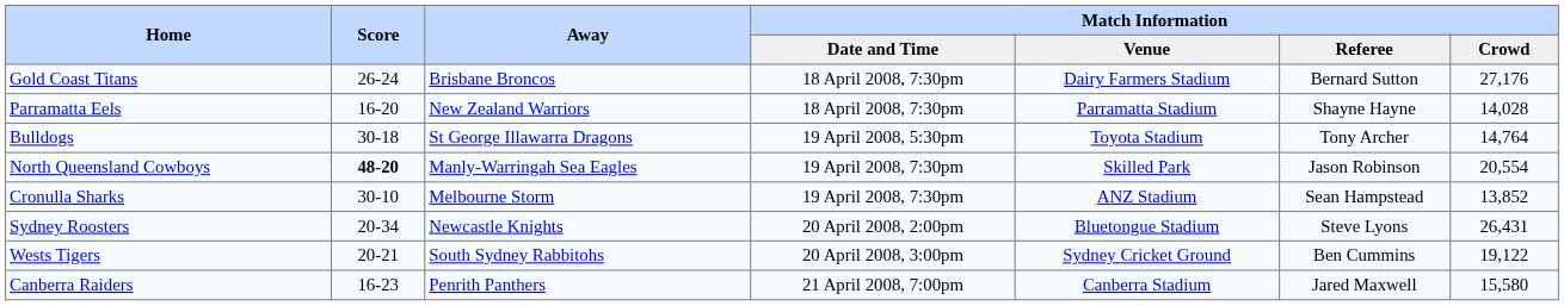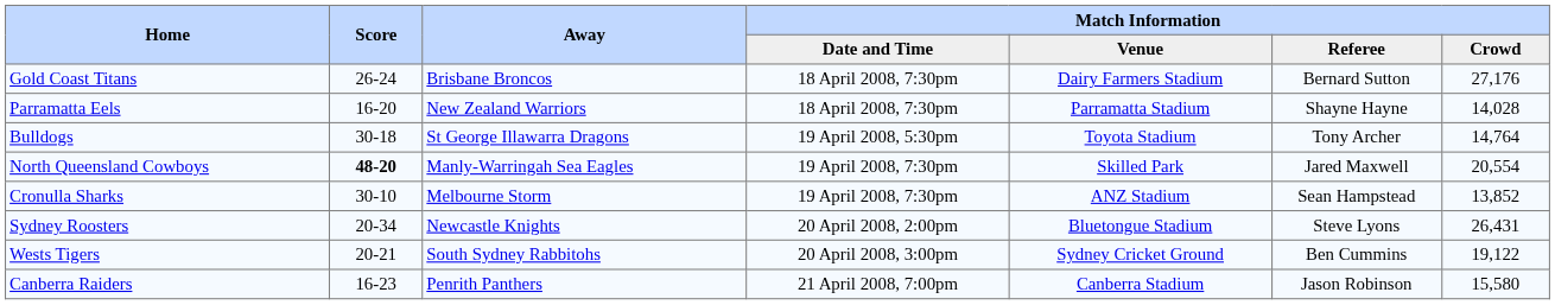 <table border=1 style="border-collapse:collapse; font-size:90%;" cellpadding=3 cellspacing=0 width=100%>
 <tr bgcolor=#C1D8FF>
 <th rowspan=2 width=21%>Home</th>
 <th rowspan=2 width=6%>Score</th>
 <th rowspan=2 width=21%>Away</th>
 <th colspan=6>Match Information</th>
 </tr>
 <tr bgcolor=#EFEFEF>
 <th width=17%>Date and Time</th>
 <th width=17%>Venue</th>
 <th width=11%>Referee</th>
 <th width=7%>Crowd</th>
 </tr>
 <tr align=center bgcolor=#F5FAFF>
 <td align=left><a href='#'>Gold Coast Titans</a></td>
 <td>26-24</td>
 <td align=left><a href='#'>Brisbane Broncos</a></td>
 <td>18 April 2008, 7:30pm</td>
 <td><a href='#'>Dairy Farmers Stadium</a></td>
 <td>Bernard Sutton</td>
 <td>27,176</td>
 </tr>
 <tr align=center bgcolor=#F5FAFF>
 <td align=left><a href='#'>Parramatta Eels</a></td>
 <td>16-20</td>
 <td align=left> <a href='#'>New Zealand Warriors</a></td>
 <td>18 April 2008, 7:30pm</td>
 <td><a href='#'>Parramatta Stadium</a></td>
 <td>Shayne Hayne</td>
 <td>14,028</td>
 </tr>
 <tr align=center bgcolor=#F5FAFF>
 <td align=left> <a href='#'>Bulldogs</a></td>
 <td>30-18</td>
 <td align=left><a href='#'>St George Illawarra Dragons</a></td>
 <td>19 April 2008, 5:30pm</td>
 <td><a href='#'>Toyota Stadium</a></td>
 <td>Tony Archer</td>
 <td>14,764</td>
 </tr>
 <tr align=center bgcolor=#F5FAFF>
 <td align=left> <a href='#'>North Queensland Cowboys</a></td>
 <td><strong>48-20</strong></td>
 <td align=left><a href='#'>Manly-Warringah Sea Eagles</a></td>
 <td>19 April 2008, 7:30pm</td>
 <td><a href='#'>Skilled Park</a></td>
-<td>Jason Robinson</td>
+<td>Jared Maxwell</td>
 <td>20,554</td>
 </tr>
 <tr align=center bgcolor=#F5FAFF>
 <td align=left><a href='#'>Cronulla Sharks</a></td>
 <td>30-10</td>
 <td align=left><a href='#'>Melbourne Storm</a></td>
 <td>19 April 2008, 7:30pm</td>
 <td><a href='#'>ANZ Stadium</a></td>
 <td>Sean Hampstead</td>
 <td>13,852</td>
 </tr>
 <tr align=center bgcolor=#F5FAFF>
 <td align=left><a href='#'>Sydney Roosters</a></td>
 <td>20-34</td>
 <td align=left> <a href='#'>Newcastle Knights</a></td>
 <td>20 April 2008, 2:00pm</td>
 <td><a href='#'>Bluetongue Stadium</a></td>
 <td>Steve Lyons</td>
 <td>26,431</td>
 </tr>
 <tr align=center bgcolor=#F5FAFF>
 <td align=left><a href='#'>Wests Tigers</a></td>
 <td>20-21</td>
 <td align=left><a href='#'>South Sydney Rabbitohs</a></td>
 <td>20 April 2008, 3:00pm</td>
 <td><a href='#'>Sydney Cricket Ground</a></td>
 <td>Ben Cummins</td>
 <td>19,122</td>
 </tr>
 <tr align=center bgcolor=#F5FAFF>
 <td align=left><a href='#'>Canberra Raiders</a></td>
 <td>16-23</td>
 <td align=left><a href='#'>Penrith Panthers</a></td>
 <td>21 April 2008, 7:00pm</td>
 <td><a href='#'>Canberra Stadium</a></td>
-<td>Jared Maxwell</td>
+<td>Jason Robinson</td>
 <td>15,580</td>
 </tr>
 </table>
